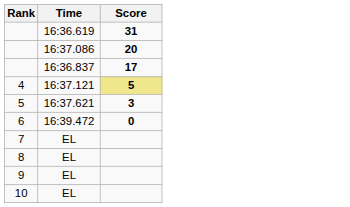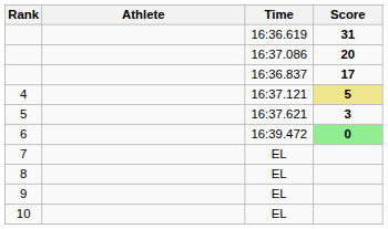 <table class="wikitable" style="text-align:center">
 <tr>
 <th width=40>Rank</th>
+<th width=250>Athlete</th>
 <th width=80>Time</th>
 <th width=80>Score</th>
 </tr>
 <tr>
 <td></td>
+<td align=left></td>
 <td>16:36.619</td>
 <td><strong>31</strong></td>
 </tr>
 <tr>
 <td></td>
+<td align=left></td>
 <td>16:37.086</td>
 <td><strong>20</strong></td>
 </tr>
 <tr>
 <td></td>
+<td align=left></td>
 <td>16:36.837</td>
 <td><strong>17</strong></td>
 </tr>
 <tr>
 <td>4</td>
+<td align=left></td>
 <td>16:37.121</td>
 <td style="background: khaki;"><strong>5</strong></td>
 </tr>
 <tr>
 <td>5</td>
+<td align=left></td>
 <td>16:37.621</td>
 <td><strong>3</strong></td>
 </tr>
 <tr>
 <td>6</td>
+<td align=left></td>
 <td>16:39.472</td>
-<td><strong>0</strong></td>
+<td style="background: lightgreen;"><strong>0</strong></td>
 </tr>
 <tr>
 <td>7</td>
+<td align=left></td>
 <td>EL</td>
 <td></td>
 </tr>
 <tr>
 <td>8</td>
+<td align=left></td>
 <td>EL</td>
 <td></td>
 </tr>
 <tr>
 <td>9</td>
+<td align=left></td>
 <td>EL</td>
 <td></td>
 </tr>
 <tr>
 <td>10</td>
+<td align=left></td>
 <td>EL</td>
 <td></td>
 </tr>
 </table>
